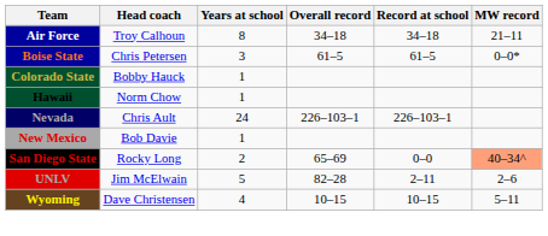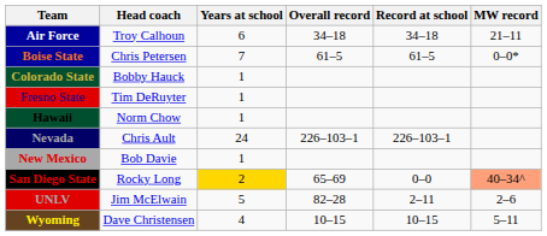 <table class="wikitable sortable" style="text-align: center;">
 <tr>
 <th style="width:110px;">Team</th>
 <th>Head coach</th>
 <th>Years at school</th>
 <th>Overall record</th>
 <th>Record at school</th>
 <th>MW record</th>
 </tr>
 <tr>
 <th style="background:#00009c; color:#fff;">Air Force</th>
 <td><a href='#'>Troy Calhoun</a></td>
-<td>8</td>
+<td>6</td>
 <td>34–18</td>
 <td>34–18</td>
 <td>21–11</td>
 </tr>
 <tr>
 <th style="background:#00009C; color:#f47321;">Boise State</th>
 <td><a href='#'>Chris Petersen</a></td>
-<td>3</td>
+<td>7</td>
 <td>61–5</td>
 <td>61–5</td>
 <td>0–0*</td>
 </tr>
 <tr>
 <th style="background:#005030; color:#CFB53B;">Colorado State</th>
 <td><a href='#'>Bobby Hauck</a></td>
+<td>1</td>
+<td></td>
+<td></td>
+<td></td>
+</tr>
+<tr>
+<td style="background:#e00000; color:#00009C;">Fresno State</td>
+<td><a href='#'>Tim DeRuyter</a></td>
 <td>1</td>
 <td></td>
 <td></td>
 <td></td>
 </tr>
 <tr>
 <th style="background:#005030; color:#000;">Hawaii</th>
 <td><a href='#'>Norm Chow</a></td>
 <td>1</td>
 <td></td>
 <td></td>
 <td></td>
 </tr>
 <tr>
 <th style="background:#000067; color:darkGrey;">Nevada</th>
 <td><a href='#'>Chris Ault</a></td>
 <td>24</td>
 <td>226–103–1</td>
 <td>226–103–1</td>
 <td></td>
 </tr>
 <tr>
 <th style="background:darkGrey; color:#e00000;">New Mexico</th>
 <td><a href='#'>Bob Davie</a></td>
 <td>1</td>
 <td></td>
 <td></td>
 <td></td>
 </tr>
 <tr>
 <th style="background:#000; color:#e00000;">San Diego State</th>
 <td><a href='#'>Rocky Long</a></td>
-<td>2</td>
+<td style="background: gold;">2</td>
 <td>65–69</td>
 <td>0–0</td>
 <td style="background: lightsalmon;">40–34^</td>
 </tr>
 <tr>
 <th style="background:#e00000; color:darkGrey;">UNLV</th>
 <td><a href='#'>Jim McElwain</a></td>
 <td>5</td>
 <td>82–28</td>
 <td>2–11</td>
 <td>2–6</td>
 </tr>
 <tr>
 <th style="background:#654321; color:#FFEF00">Wyoming</th>
 <td><a href='#'>Dave Christensen</a></td>
 <td>4</td>
 <td>10–15</td>
 <td>10–15</td>
 <td>5–11</td>
 </tr>
 </table>
